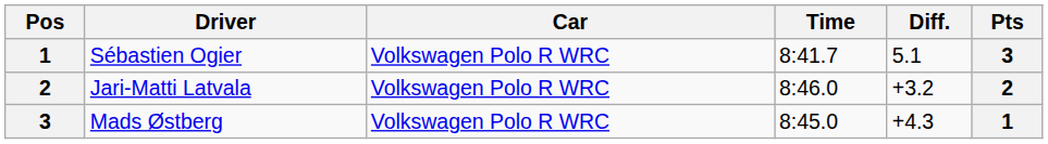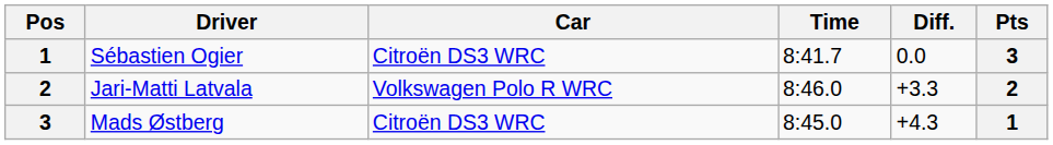 <table class="wikitable" width=80% style="text-align: left; font-size: 90%; max-width: 950px;">
 <tr>
 <th>Pos</th>
 <th>Driver</th>
 <th>Car</th>
 <th>Time</th>
 <th>Diff.</th>
 <th>Pts</th>
 </tr>
 <tr>
 <th>1</th>
 <td> <a href='#'>Sébastien Ogier</a></td>
-<td><a href='#'>Volkswagen Polo R WRC</a></td>
+<td><a href='#'>Citroën DS3 WRC</a></td>
 <td>8:41.7</td>
-<td>5.1</td>
+<td>0.0</td>
 <th><strong>3</strong></th>
 </tr>
 <tr>
 <th>2</th>
 <td> <a href='#'>Jari-Matti Latvala</a></td>
 <td><a href='#'>Volkswagen Polo R WRC</a></td>
 <td>8:46.0</td>
-<td>+3.2</td>
+<td>+3.3</td>
 <th><strong>2</strong></th>
 </tr>
 <tr>
 <th>3</th>
 <td> <a href='#'>Mads Østberg</a></td>
-<td><a href='#'>Volkswagen Polo R WRC</a></td>
+<td><a href='#'>Citroën DS3 WRC</a></td>
 <td>8:45.0</td>
 <td>+4.3</td>
 <th><strong>1</strong></th>
 </tr>
 </table>
